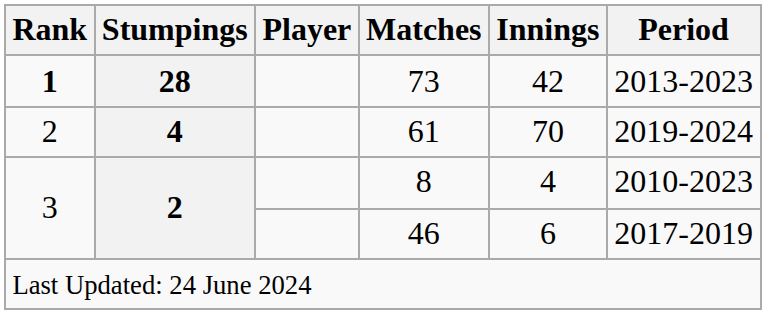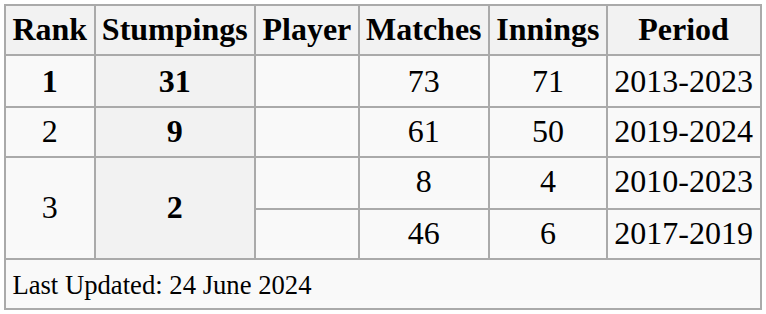 <table class="wikitable plainrowheaders sortable">
 <tr>
 <th scope=col>Rank</th>
 <th scope=col>Stumpings</th>
 <th scope=col>Player</th>
 <th scope=col>Matches</th>
 <th scope=col>Innings</th>
 <th scope=col>Period</th>
 </tr>
 <tr>
 <td align=center><strong>1</strong></td>
-<th scope=row style=text-align:center;>28</th>
+<th scope=row style=text-align:center;>31</th>
 <td></td>
 <td align=center>73</td>
-<td align=center>42</td>
+<td align=center>71</td>
 <td>2013-2023</td>
 </tr>
 <tr>
 <td align=center>2</td>
-<th scope=row style=text-align:center;>4</th>
+<th scope=row style=text-align:center;>9</th>
 <td></td>
 <td align=center>61</td>
-<td align="center">70</td>
+<td align="center">50</td>
 <td>2019-2024</td>
 </tr>
 <tr>
 <td align=center rowspan=2>3</td>
 <th scope="row" style="text-align:center;" rowspan=2>2</th>
 <td></td>
 <td align=center>8</td>
 <td align="center">4</td>
 <td>2010-2023</td>
 </tr>
 <tr>
 <td></td>
 <td align=center>46</td>
 <td align=center>6</td>
 <td>2017-2019</td>
 </tr>
 <tr>
 </tr>
 <tr class=sortbottom>
 <td colspan=6><small>Last Updated: 24 June 2024</small></td>
 </tr>
 </table>
